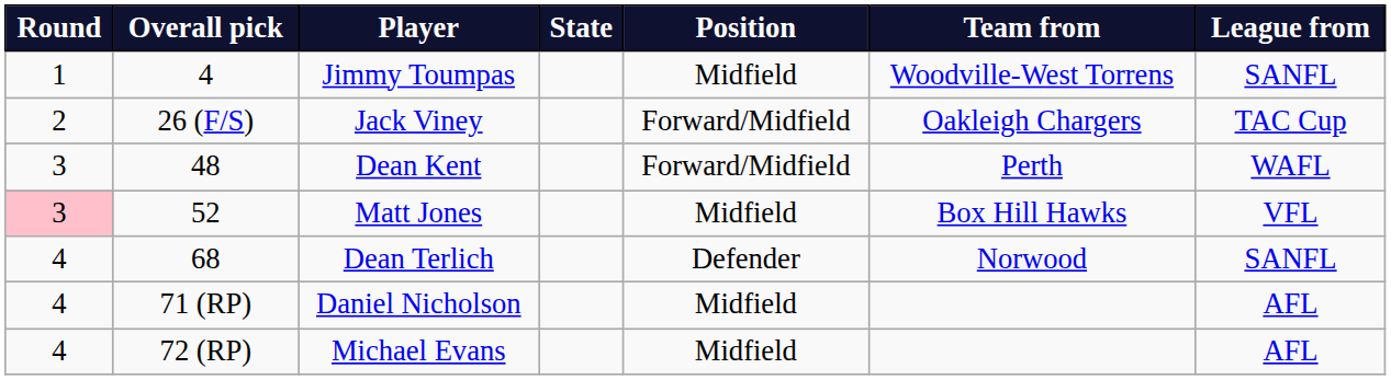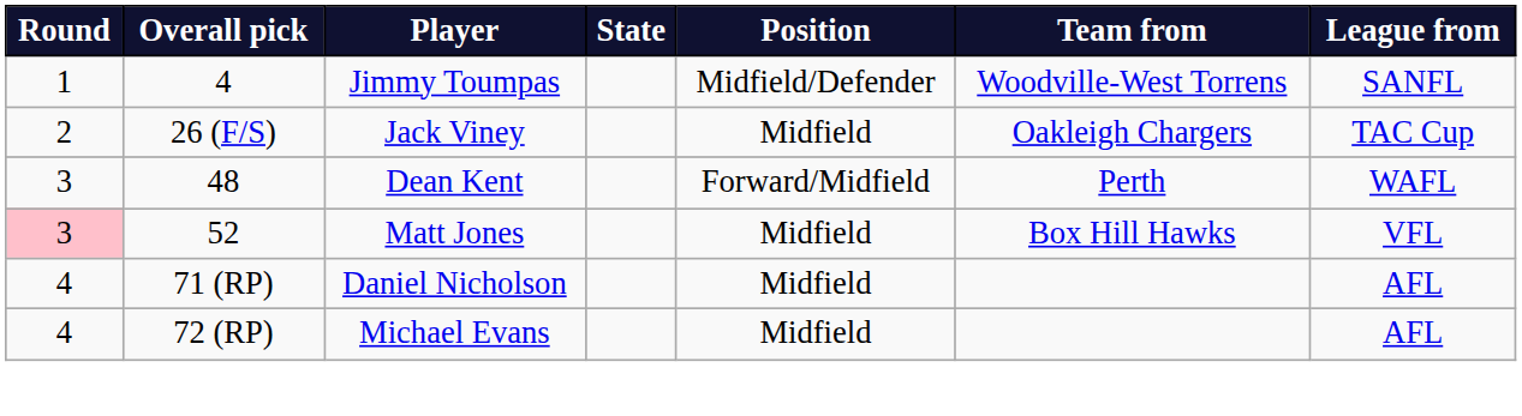 <table class="wikitable" style="text-align:center; font-size:100%; width:60%;">
 <tr style="color:#FFFFFF;">
 <th style="background:#0F1131; border: solid black 1px;">Round</th>
 <th style="background:#0F1131; border: solid black 1px;">Overall pick</th>
 <th style="background:#0F1131; border: solid black 1px;">Player</th>
 <th style="background:#0F1131; border: solid black 1px;">State</th>
 <th style="background:#0F1131; border: solid black 1px;">Position</th>
 <th style="background:#0F1131; border: solid black 1px;">Team from</th>
 <th style="background:#0F1131; border: solid black 1px;">League from</th>
 </tr>
 <tr>
 <td>1</td>
 <td>4</td>
 <td><a href='#'>Jimmy Toumpas</a></td>
 <td></td>
-<td>Midfield</td>
+<td>Midfield/Defender</td>
 <td><a href='#'>Woodville-West Torrens</a></td>
 <td><a href='#'>SANFL</a></td>
 </tr>
 <tr>
 <td>2</td>
 <td>26 (<a href='#'>F/S</a>)</td>
 <td><a href='#'>Jack Viney</a></td>
 <td></td>
-<td>Forward/Midfield</td>
+<td>Midfield</td>
 <td><a href='#'>Oakleigh Chargers</a></td>
 <td><a href='#'>TAC Cup</a></td>
 </tr>
 <tr>
 <td>3</td>
 <td>48</td>
 <td><a href='#'>Dean Kent</a></td>
 <td></td>
 <td>Forward/Midfield</td>
 <td><a href='#'>Perth</a></td>
 <td><a href='#'>WAFL</a></td>
 </tr>
 <tr>
 <td style="background: pink;">3</td>
 <td>52</td>
 <td><a href='#'>Matt Jones</a></td>
 <td></td>
 <td>Midfield</td>
 <td><a href='#'>Box Hill Hawks</a></td>
 <td><a href='#'>VFL</a></td>
 </tr>
 <tr>
 <td>4</td>
-<td>68</td>
-<td><a href='#'>Dean Terlich</a></td>
-<td></td>
-<td>Defender</td>
-<td><a href='#'>Norwood</a></td>
-<td><a href='#'>SANFL</a></td>
-</tr>
-<tr>
-<td>4</td>
 <td>71 (RP)</td>
 <td><a href='#'>Daniel Nicholson</a></td>
 <td></td>
 <td>Midfield</td>
 <td></td>
 <td><a href='#'>AFL</a></td>
 </tr>
 <tr>
 <td>4</td>
 <td>72 (RP)</td>
 <td><a href='#'>Michael Evans</a></td>
 <td></td>
 <td>Midfield</td>
 <td></td>
 <td><a href='#'>AFL</a></td>
 </tr>
 </table>
